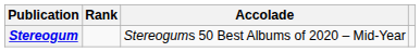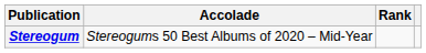 <table class="wikitable sortable plainrowheaders">
 <tr>
 <th scope="col">Publication</th>
+<th scope="col">Accolade</th>
 <th scope="col">Rank</th>
-<th scope="col">Accolade</th>
 <th scope="col" class="unsortable"></th>
 </tr>
 <tr>
 <th scope="row"><em><a href='#'>Stereogum</a></em></th>
+<td><em>Stereogum</em>s 50 Best Albums of 2020 – Mid-Year</td>
 <td></td>
-<td><em>Stereogum</em>s 50 Best Albums of 2020 – Mid-Year</td>
 <td></td>
 </tr>
 </table>
